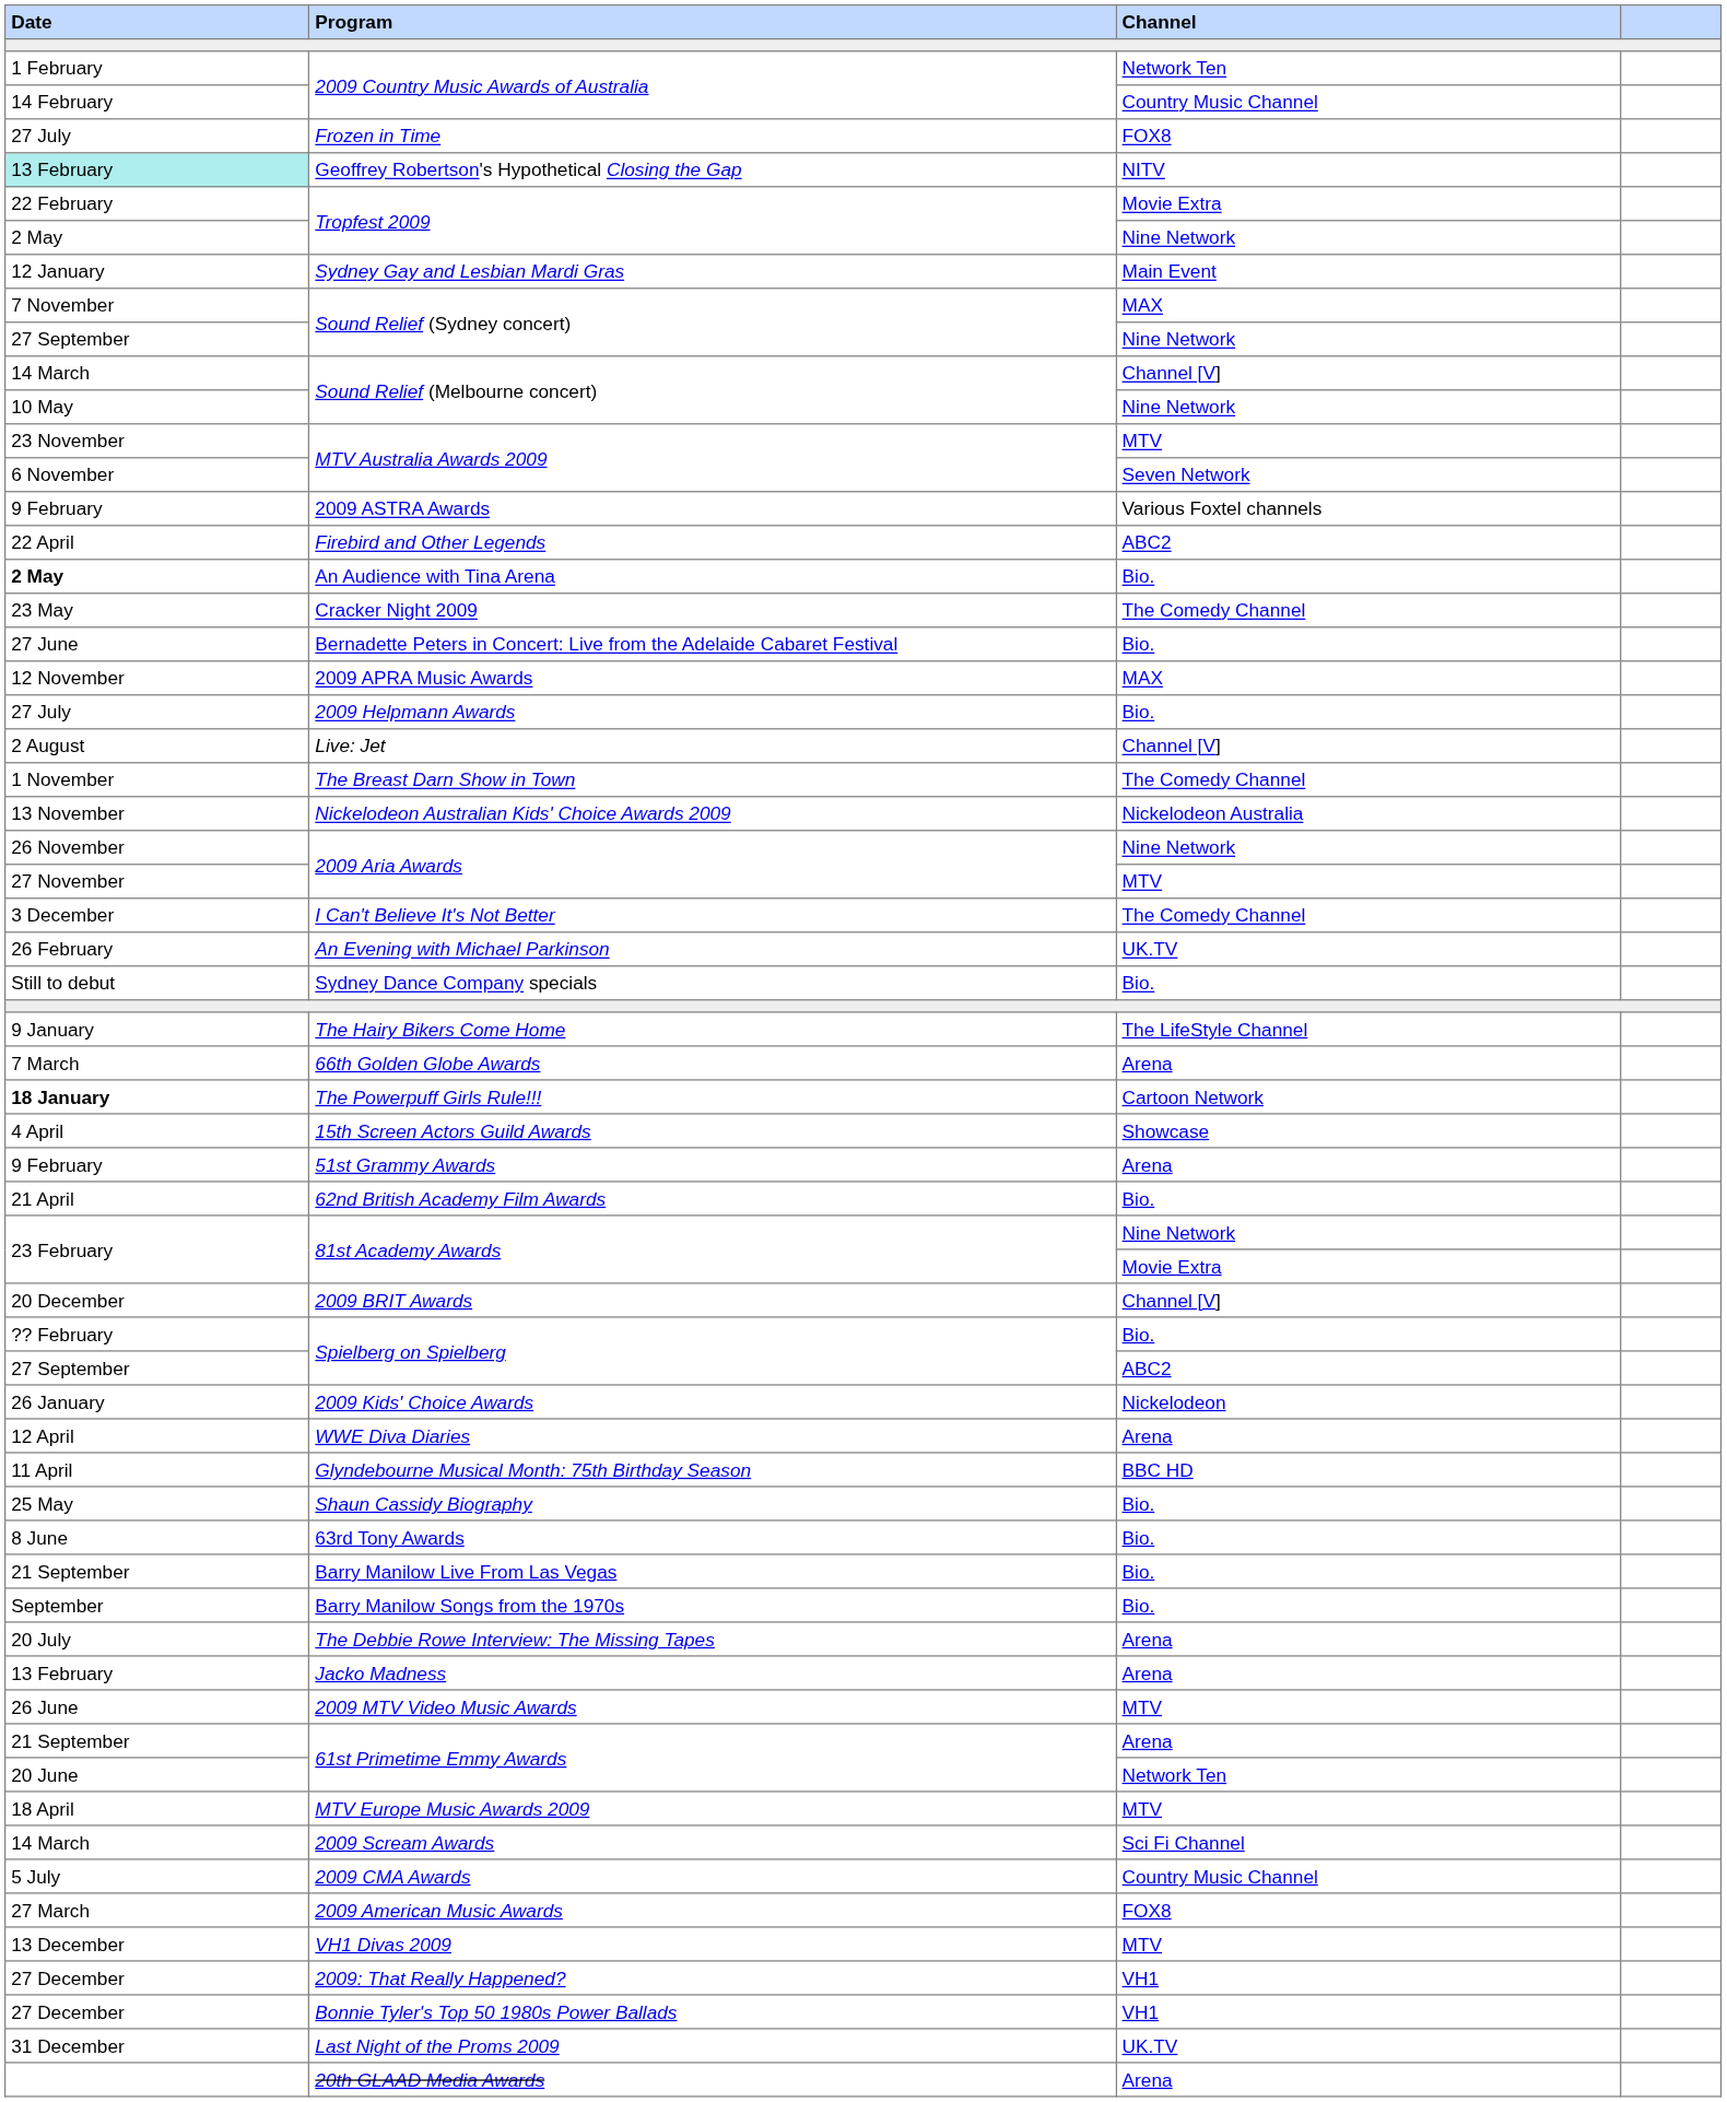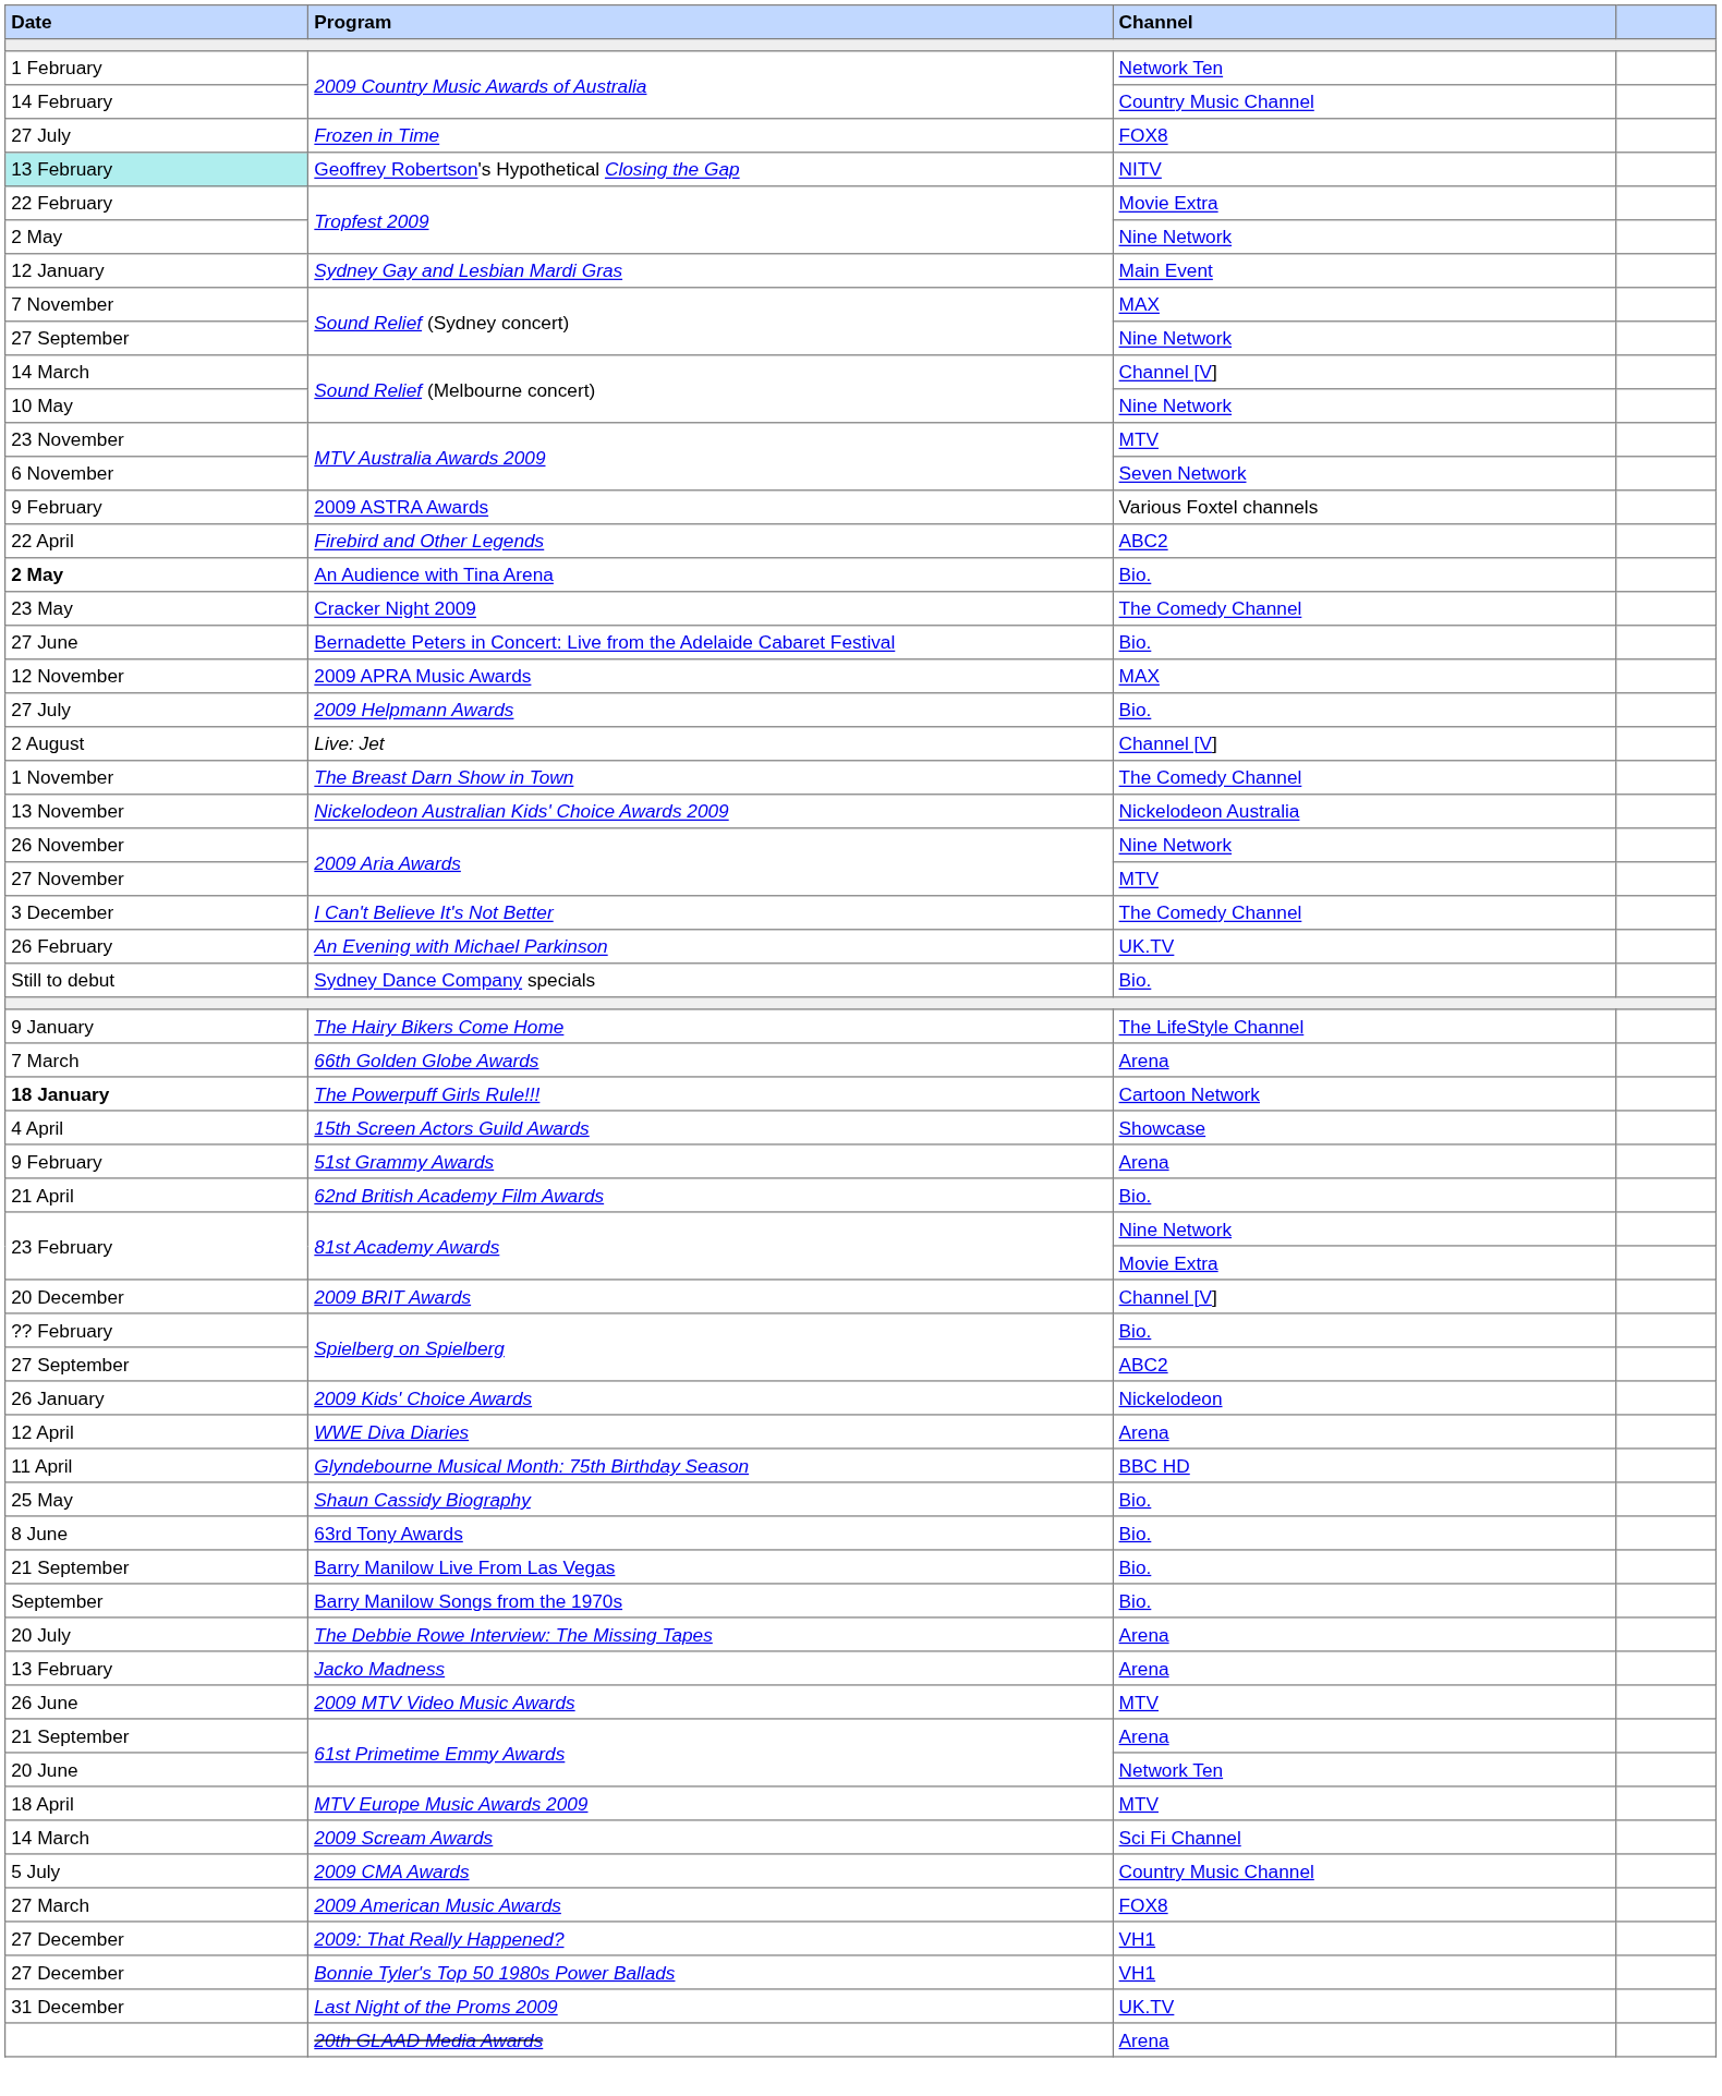 <table border="1" cellpadding="4" cellspacing="0"  style="text-align:left; font-size:87%; border-collapse:collapse; width:80%;">
 <tr style="background:#C1D8FF;">
 <th width=6%>Date</th>
 <th style="width:16%;">Program</th>
 <th style="width:10%;">Channel</th>
 <th width=2%></th>
 </tr>
 <tr style="background:#efefef;">
 <td colspan=4></td>
 </tr>
 <tr>
 <td>1 February</td>
 <td rowspan="2"><em><a href='#'>2009 Country Music Awards of Australia</a></em></td>
 <td><a href='#'>Network Ten</a></td>
 <td></td>
 </tr>
 <tr>
 <td>14 February</td>
 <td><a href='#'>Country Music Channel</a></td>
 <td></td>
 </tr>
 <tr>
 <td>27 July</td>
 <td><em><a href='#'>Frozen in Time</a></em></td>
 <td><a href='#'>FOX8</a></td>
 <td></td>
 </tr>
 <tr>
 <td style="background: paleturquoise;">13 February</td>
 <td><a href='#'>Geoffrey Robertson</a>'s Hypothetical <em><a href='#'>Closing the Gap</a></em></td>
 <td><a href='#'>NITV</a></td>
 <td></td>
 </tr>
 <tr>
 <td>22 February</td>
 <td rowspan="2"><em><a href='#'>Tropfest 2009</a></em></td>
 <td><a href='#'>Movie Extra</a></td>
 <td></td>
 </tr>
 <tr>
 <td>2 May</td>
 <td><a href='#'>Nine Network</a></td>
 <td></td>
 </tr>
 <tr>
 <td>12 January</td>
 <td><em><a href='#'>Sydney Gay and Lesbian Mardi Gras</a></em></td>
 <td><a href='#'>Main Event</a></td>
 <td></td>
 </tr>
 <tr>
 <td>7 November</td>
 <td rowspan="2"><em><a href='#'>Sound Relief</a></em> (Sydney concert)</td>
 <td><a href='#'>MAX</a></td>
 <td></td>
 </tr>
 <tr>
 <td>27 September</td>
 <td><a href='#'>Nine Network</a></td>
 <td></td>
 </tr>
 <tr>
 <td>14 March</td>
 <td rowspan="2"><em><a href='#'>Sound Relief</a></em> (Melbourne concert)</td>
 <td><a href='#'>Channel [V</a>]</td>
 <td></td>
 </tr>
 <tr>
 <td>10 May</td>
 <td><a href='#'>Nine Network</a></td>
 <td></td>
 </tr>
 <tr>
 <td>23 November</td>
 <td rowspan="2"><em><a href='#'>MTV Australia Awards 2009</a></em></td>
 <td><a href='#'>MTV</a></td>
 <td></td>
 </tr>
 <tr>
 <td>6 November</td>
 <td><a href='#'>Seven Network</a></td>
 <td></td>
 </tr>
 <tr>
 <td>9 February</td>
 <td><a href='#'>2009 ASTRA Awards</a></td>
 <td>Various Foxtel channels</td>
 <td></td>
 </tr>
 <tr>
 <td>22 April</td>
 <td><em><a href='#'>Firebird and Other Legends</a></em></td>
 <td><a href='#'>ABC2</a></td>
 <td></td>
 </tr>
 <tr>
 <td><strong>2 May</strong></td>
 <td><a href='#'>An Audience with Tina Arena</a></td>
 <td><a href='#'>Bio.</a></td>
 <td></td>
 </tr>
 <tr>
 <td>23 May</td>
 <td><a href='#'>Cracker Night 2009</a></td>
 <td><a href='#'>The Comedy Channel</a></td>
 <td></td>
 </tr>
 <tr>
 <td>27 June</td>
 <td><a href='#'>Bernadette Peters in Concert: Live from the Adelaide Cabaret Festival</a></td>
 <td><a href='#'>Bio.</a></td>
 <td></td>
 </tr>
 <tr>
 <td>12 November</td>
 <td><a href='#'>2009 APRA Music Awards</a></td>
 <td><a href='#'>MAX</a></td>
 <td></td>
 </tr>
 <tr>
 <td>27 July</td>
 <td><em><a href='#'>2009 Helpmann Awards</a></em></td>
 <td><a href='#'>Bio.</a></td>
 <td></td>
 </tr>
 <tr>
 <td>2 August</td>
 <td><em>Live: Jet</em></td>
 <td><a href='#'>Channel [V</a>]</td>
 <td></td>
 </tr>
 <tr>
 <td>1 November</td>
 <td><em><a href='#'>The Breast Darn Show in Town</a></em></td>
 <td><a href='#'>The Comedy Channel</a></td>
 <td></td>
 </tr>
 <tr>
 <td>13 November</td>
 <td><em><a href='#'>Nickelodeon Australian Kids' Choice Awards 2009</a></em></td>
 <td><a href='#'>Nickelodeon Australia</a></td>
 <td></td>
 </tr>
 <tr>
 <td>26 November</td>
 <td rowspan="2"><em><a href='#'>2009 Aria Awards</a></em></td>
 <td><a href='#'>Nine Network</a></td>
 <td></td>
 </tr>
 <tr>
 <td>27 November</td>
 <td><a href='#'>MTV</a></td>
 <td></td>
 </tr>
 <tr>
 <td>3 December</td>
 <td><em><a href='#'>I Can't Believe It's Not Better</a></em></td>
 <td><a href='#'>The Comedy Channel</a></td>
 <td></td>
 </tr>
 <tr>
 <td>26 February</td>
 <td><em><a href='#'>An Evening with Michael Parkinson</a></em></td>
 <td><a href='#'>UK.TV</a></td>
 <td></td>
 </tr>
 <tr>
 <td>Still to debut</td>
 <td><a href='#'>Sydney Dance Company</a> specials</td>
 <td><a href='#'>Bio.</a></td>
 <td></td>
 </tr>
 <tr style="background:#efefef;">
 <td colspan=4></td>
 </tr>
 <tr>
 <td>9 January</td>
 <td> <em><a href='#'>The Hairy Bikers Come Home</a></em></td>
 <td><a href='#'>The LifeStyle Channel</a></td>
 <td></td>
 </tr>
 <tr>
 <td>7 March</td>
 <td> <em><a href='#'>66th Golden Globe Awards</a></em></td>
 <td><a href='#'>Arena</a></td>
 <td></td>
 </tr>
 <tr>
 <td><strong>18 January</strong></td>
 <td> <em><a href='#'>The Powerpuff Girls Rule!!!</a></em></td>
 <td><a href='#'>Cartoon Network</a></td>
 <td></td>
 </tr>
 <tr>
 <td>4 April</td>
 <td> <em><a href='#'>15th Screen Actors Guild Awards</a></em></td>
 <td><a href='#'>Showcase</a></td>
 <td></td>
 </tr>
 <tr>
 <td>9 February</td>
 <td> <em><a href='#'>51st Grammy Awards</a></em></td>
 <td><a href='#'>Arena</a></td>
 <td></td>
 </tr>
 <tr>
 <td>21 April</td>
 <td> <em><a href='#'>62nd British Academy Film Awards</a></em></td>
 <td><a href='#'>Bio.</a></td>
 <td></td>
 </tr>
 <tr>
 <td rowspan="2">23 February</td>
 <td rowspan="2"> <em><a href='#'>81st Academy Awards</a></em></td>
 <td><a href='#'>Nine Network</a></td>
 <td></td>
 </tr>
 <tr>
 <td><a href='#'>Movie Extra</a></td>
 <td></td>
 </tr>
 <tr>
 <td>20 December</td>
 <td> <em><a href='#'>2009 BRIT Awards</a></em></td>
 <td><a href='#'>Channel [V</a>]</td>
 <td></td>
 </tr>
 <tr>
 <td>?? February</td>
 <td rowspan="2"> <em><a href='#'>Spielberg on Spielberg</a></em></td>
 <td><a href='#'>Bio.</a></td>
 <td></td>
 </tr>
 <tr>
 <td>27 September</td>
 <td><a href='#'>ABC2</a></td>
 <td></td>
 </tr>
 <tr>
 <td>26 January</td>
 <td> <em><a href='#'>2009 Kids' Choice Awards</a></em></td>
 <td><a href='#'>Nickelodeon</a></td>
 <td></td>
 </tr>
 <tr>
 <td>12 April</td>
 <td> <em><a href='#'>WWE Diva Diaries</a></em></td>
 <td><a href='#'>Arena</a></td>
 <td></td>
 </tr>
 <tr>
 <td>11 April</td>
 <td> <em><a href='#'>Glyndebourne Musical Month: 75th Birthday Season</a></em></td>
 <td><a href='#'>BBC HD</a></td>
 <td></td>
 </tr>
 <tr>
 <td>25 May</td>
 <td> <em><a href='#'>Shaun Cassidy Biography</a></em></td>
 <td><a href='#'>Bio.</a></td>
 <td></td>
 </tr>
 <tr>
 <td>8 June</td>
 <td><a href='#'>63rd Tony Awards</a></td>
 <td><a href='#'>Bio.</a></td>
 <td></td>
 </tr>
 <tr>
 <td>21 September</td>
 <td><a href='#'>Barry Manilow Live From Las Vegas</a></td>
 <td><a href='#'>Bio.</a></td>
 <td></td>
 </tr>
 <tr>
 <td>September</td>
 <td><a href='#'>Barry Manilow Songs from the 1970s</a></td>
 <td><a href='#'>Bio.</a></td>
 <td></td>
 </tr>
 <tr>
 <td>20 July</td>
 <td> <em><a href='#'>The Debbie Rowe Interview: The Missing Tapes</a></em></td>
 <td><a href='#'>Arena</a></td>
 <td></td>
 </tr>
 <tr>
 <td>13 February</td>
 <td> <em><a href='#'>Jacko Madness</a></em></td>
 <td><a href='#'>Arena</a></td>
 <td></td>
 </tr>
 <tr>
 <td>26 June</td>
 <td> <em><a href='#'>2009 MTV Video Music Awards</a></em></td>
 <td><a href='#'>MTV</a></td>
 <td></td>
 </tr>
 <tr>
 <td>21 September</td>
 <td rowspan="2"> <em><a href='#'>61st Primetime Emmy Awards</a></em></td>
 <td><a href='#'>Arena</a></td>
 <td></td>
 </tr>
 <tr>
 <td>20 June</td>
 <td><a href='#'>Network Ten</a></td>
 <td></td>
 </tr>
 <tr>
 <td>18 April</td>
 <td> <em><a href='#'>MTV Europe Music Awards 2009</a></em></td>
 <td><a href='#'>MTV</a></td>
 <td></td>
 </tr>
 <tr>
 <td>14 March</td>
 <td> <em><a href='#'>2009 Scream Awards</a></em></td>
 <td><a href='#'>Sci Fi Channel</a></td>
 <td></td>
 </tr>
 <tr>
 <td>5 July</td>
 <td> <em><a href='#'>2009 CMA Awards</a></em></td>
 <td><a href='#'>Country Music Channel</a></td>
 <td></td>
 </tr>
 <tr>
 <td>27 March</td>
 <td> <em><a href='#'>2009 American Music Awards</a></em></td>
 <td><a href='#'>FOX8</a></td>
 <td></td>
 </tr>
 <tr>
-<td>13 December</td>
-<td> <em><a href='#'>VH1 Divas 2009</a></em></td>
-<td><a href='#'>MTV</a></td>
-<td></td>
-</tr>
-<tr>
 <td>27 December</td>
 <td> <em><a href='#'>2009: That Really Happened?</a></em></td>
 <td><a href='#'>VH1</a></td>
 <td></td>
 </tr>
 <tr>
 <td>27 December</td>
 <td> <em><a href='#'>Bonnie Tyler's Top 50 1980s Power Ballads</a></em></td>
 <td><a href='#'>VH1</a></td>
 <td></td>
 </tr>
 <tr>
 <td>31 December</td>
 <td> <em><a href='#'>Last Night of the Proms 2009</a></em></td>
 <td><a href='#'>UK.TV</a></td>
 <td></td>
 </tr>
 <tr>
 <td></td>
 <td> <del><em><a href='#'>20th GLAAD Media Awards</a></em></del></td>
 <td><a href='#'>Arena</a></td>
 <td></td>
 </tr>
 </table>
